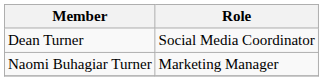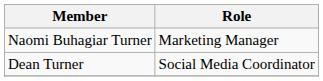 <table class="wikitable">
 <tr>
 <th>Member</th>
 <th>Role</th>
 </tr>
 <tr>
+<td> Naomi Buhagiar Turner</td>
+<td>Marketing Manager</td>
+</tr>
+<tr>
 <td> Dean Turner</td>
 <td>Social Media Coordinator</td>
 </tr>
 <tr>
-<td> Naomi Buhagiar Turner</td>
-<td>Marketing Manager</td>
-</tr>
-<tr>
 </tr>
 </table>
